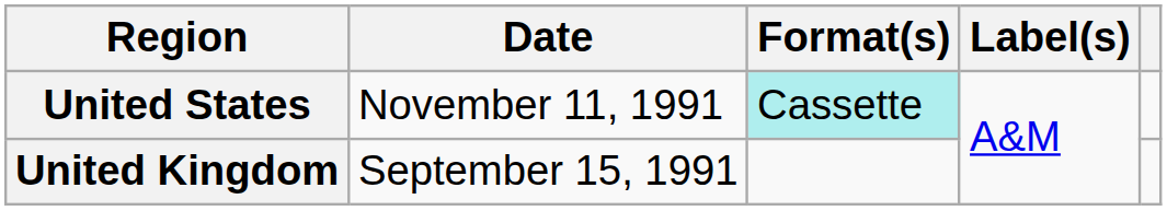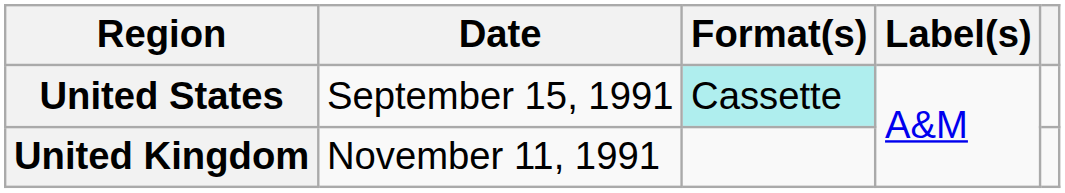 <table class="wikitable plainrowheaders">
 <tr>
 <th scope="col">Region</th>
 <th scope="col">Date</th>
 <th scope="col">Format(s)</th>
 <th scope="col">Label(s)</th>
 <th scope="col"></th>
 </tr>
 <tr>
 <th scope="row">United States</th>
-<td>November 11, 1991</td>
+<td>September 15, 1991</td>
 <td style="background: paleturquoise;">Cassette</td>
 <td rowspan="2"><a href='#'>A&M</a></td>
 <td></td>
 </tr>
 <tr>
 <th scope="row">United Kingdom</th>
-<td>September 15, 1991</td>
+<td>November 11, 1991</td>
 <td></td>
 <td></td>
 </tr>
 </table>
